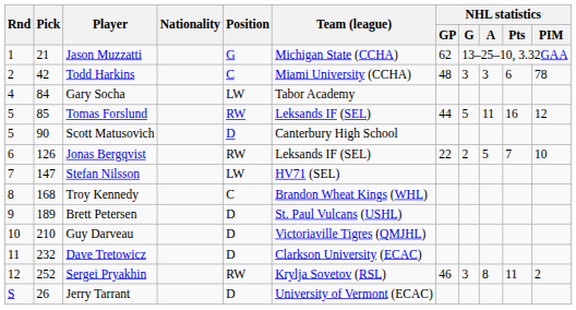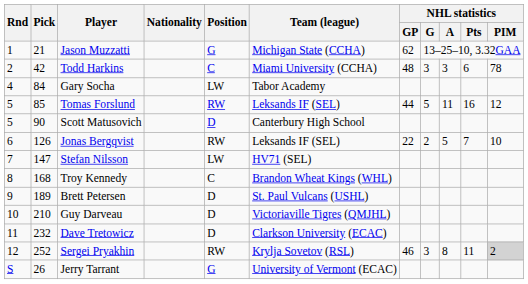 <table class="wikitable">
 <tr>
 <th rowspan="2">Rnd</th>
 <th rowspan="2">Pick</th>
 <th rowspan="2">Player</th>
 <th rowspan="2">Nationality</th>
 <th rowspan="2">Position</th>
 <th rowspan="2">Team (league)</th>
 <th colspan="5">NHL statistics</th>
 </tr>
 <tr>
 <th>GP</th>
 <th>G</th>
 <th>A</th>
 <th>Pts</th>
 <th>PIM</th>
 </tr>
 <tr>
 <td>1</td>
 <td>21</td>
 <td><a href='#'>Jason Muzzatti</a></td>
 <td></td>
 <td><a href='#'>G</a></td>
 <td><a href='#'>Michigan State</a> (<a href='#'>CCHA</a>)</td>
 <td>62</td>
 <td colspan="4">13–25–10, 3.32<a href='#'>GAA</a></td>
 </tr>
 <tr>
 <td>2</td>
 <td>42</td>
 <td><a href='#'>Todd Harkins</a></td>
 <td></td>
 <td><a href='#'>C</a></td>
 <td><a href='#'>Miami University</a> (CCHA)</td>
 <td>48</td>
 <td>3</td>
 <td>3</td>
 <td>6</td>
 <td>78</td>
 </tr>
 <tr>
 <td>4</td>
 <td>84</td>
 <td>Gary Socha</td>
 <td></td>
 <td>LW</td>
 <td>Tabor Academy</td>
 <td></td>
 <td></td>
 <td></td>
 <td></td>
 <td></td>
 </tr>
 <tr>
 <td>5</td>
 <td>85</td>
 <td><a href='#'>Tomas Forslund</a></td>
 <td></td>
 <td><a href='#'>RW</a></td>
 <td><a href='#'>Leksands IF</a> (<a href='#'>SEL</a>)</td>
 <td>44</td>
 <td>5</td>
 <td>11</td>
 <td>16</td>
 <td>12</td>
 </tr>
 <tr>
 <td>5</td>
 <td>90</td>
 <td>Scott Matusovich</td>
 <td></td>
 <td><a href='#'>D</a></td>
 <td>Canterbury High School</td>
 <td></td>
 <td></td>
 <td></td>
 <td></td>
 <td></td>
 </tr>
 <tr>
 <td>6</td>
 <td>126</td>
 <td><a href='#'>Jonas Bergqvist</a></td>
 <td></td>
 <td>RW</td>
 <td>Leksands IF (SEL)</td>
 <td>22</td>
 <td>2</td>
 <td>5</td>
 <td>7</td>
 <td>10</td>
 </tr>
 <tr>
 <td>7</td>
 <td>147</td>
 <td><a href='#'>Stefan Nilsson</a></td>
 <td></td>
 <td>LW</td>
 <td><a href='#'>HV71</a> (SEL)</td>
 <td></td>
 <td></td>
 <td></td>
 <td></td>
 <td></td>
 </tr>
 <tr>
 <td>8</td>
 <td>168</td>
 <td>Troy Kennedy</td>
 <td></td>
 <td>C</td>
 <td><a href='#'>Brandon Wheat Kings</a> (<a href='#'>WHL</a>)</td>
 <td></td>
 <td></td>
 <td></td>
 <td></td>
 <td></td>
 </tr>
 <tr>
 <td>9</td>
 <td>189</td>
 <td>Brett Petersen</td>
 <td></td>
 <td>D</td>
 <td><a href='#'>St. Paul Vulcans</a> (<a href='#'>USHL</a>)</td>
 <td></td>
 <td></td>
 <td></td>
 <td></td>
 <td></td>
 </tr>
 <tr>
 <td>10</td>
 <td>210</td>
 <td>Guy Darveau</td>
 <td></td>
 <td>D</td>
 <td><a href='#'>Victoriaville Tigres</a> (<a href='#'>QMJHL</a>)</td>
 <td></td>
 <td></td>
 <td></td>
 <td></td>
 <td></td>
 </tr>
 <tr>
 <td>11</td>
 <td>232</td>
 <td><a href='#'>Dave Tretowicz</a></td>
 <td></td>
 <td>D</td>
 <td><a href='#'>Clarkson University</a> (<a href='#'>ECAC</a>)</td>
 <td></td>
 <td></td>
 <td></td>
 <td></td>
 <td></td>
 </tr>
 <tr>
 <td>12</td>
 <td>252</td>
 <td><a href='#'>Sergei Pryakhin</a></td>
 <td></td>
 <td>RW</td>
 <td><a href='#'>Krylja Sovetov</a> (<a href='#'>RSL</a>)</td>
 <td>46</td>
 <td>3</td>
 <td>8</td>
 <td>11</td>
-<td>2</td>
+<td style="background: lightgrey;">2</td>
 </tr>
 <tr>
 <td><a href='#'>S</a></td>
 <td>26</td>
 <td>Jerry Tarrant</td>
 <td></td>
-<td>D</td>
+<td><a href='#'>G</a></td>
 <td><a href='#'>University of Vermont</a> (ECAC)</td>
 <td></td>
 <td></td>
 <td></td>
 <td></td>
 <td></td>
 </tr>
 </table>
